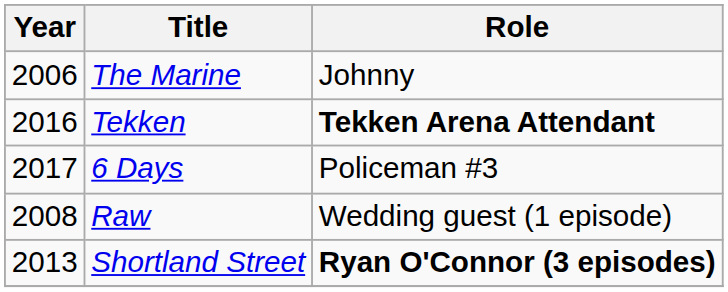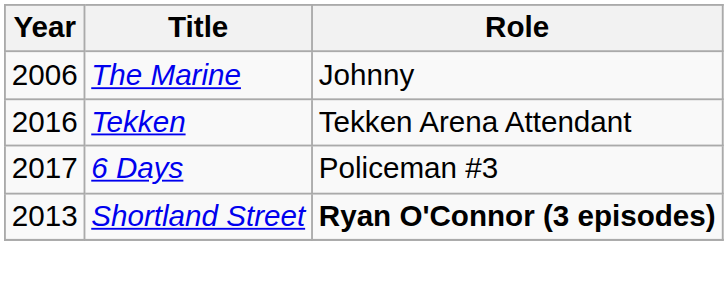 <table class="wikitable">
 <tr>
 <th>Year</th>
 <th>Title</th>
 <th>Role</th>
 </tr>
 <tr>
 <td>2006</td>
 <td><em><a href='#'>The Marine</a></em></td>
 <td>Johnny</td>
 </tr>
 <tr>
 <td>2016</td>
 <td><em><a href='#'>Tekken</a></em></td>
-<td><strong>Tekken Arena Attendant</strong></td>
+<td>Tekken Arena Attendant</td>
 </tr>
 <tr>
 <td>2017</td>
 <td><em><a href='#'>6 Days</a></em></td>
 <td>Policeman #3</td>
-</tr>
-<tr>
-<td>2008</td>
-<td><em><a href='#'>Raw</a></em></td>
-<td>Wedding guest (1 episode)</td>
 </tr>
 <tr>
 <td>2013</td>
 <td><em><a href='#'>Shortland Street</a></em></td>
 <td><strong>Ryan O'Connor (3 episodes)</strong></td>
 </tr>
 <tr>
 </tr>
 </table>
